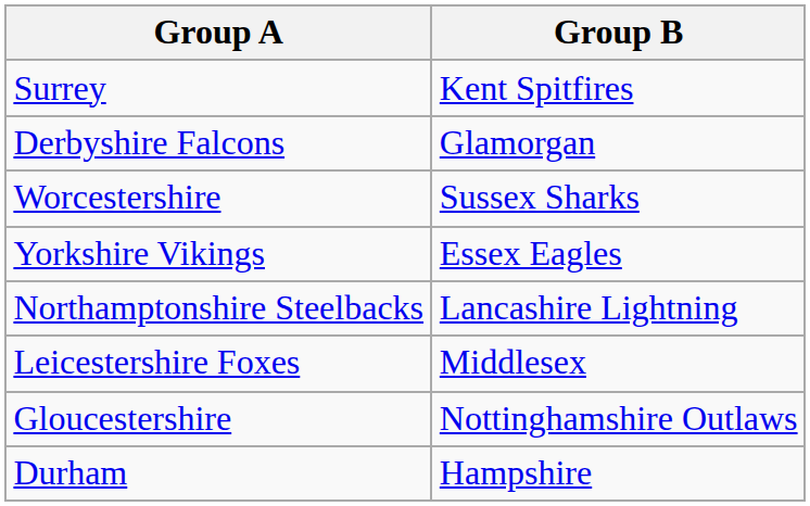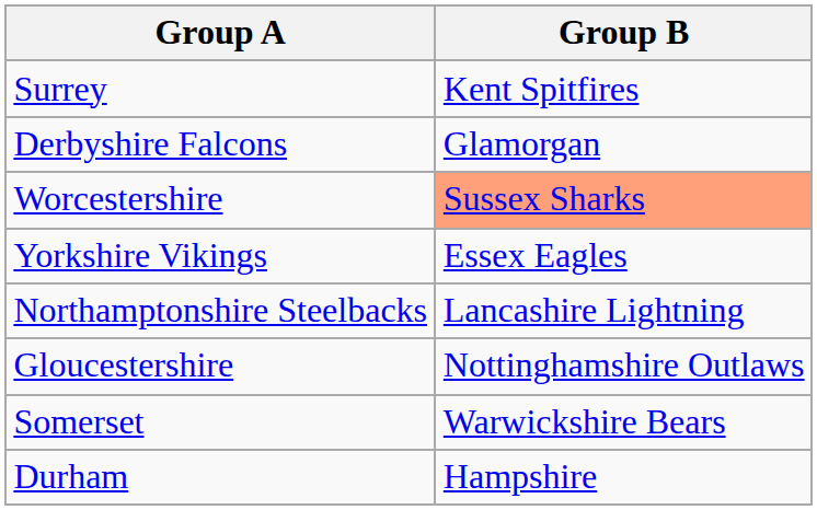 <table class="wikitable">
 <tr>
 <th>Group A</th>
 <th>Group B</th>
 </tr>
 <tr>
 <td><a href='#'>Surrey</a></td>
 <td><a href='#'>Kent Spitfires</a></td>
 </tr>
 <tr>
 <td><a href='#'>Derbyshire Falcons</a></td>
 <td><a href='#'>Glamorgan</a></td>
 </tr>
 <tr>
 <td><a href='#'>Worcestershire</a></td>
-<td><a href='#'>Sussex Sharks</a></td>
+<td style="background: lightsalmon;"><a href='#'>Sussex Sharks</a></td>
 </tr>
 <tr>
 <td><a href='#'>Yorkshire Vikings</a></td>
 <td><a href='#'>Essex Eagles</a></td>
 </tr>
 <tr>
 <td><a href='#'>Northamptonshire Steelbacks</a></td>
 <td><a href='#'>Lancashire Lightning</a></td>
 </tr>
 <tr>
-<td><a href='#'>Leicestershire Foxes</a></td>
-<td><a href='#'>Middlesex</a></td>
+<td><a href='#'>Gloucestershire</a></td>
+<td><a href='#'>Nottinghamshire Outlaws</a></td>
 </tr>
 <tr>
-<td><a href='#'>Gloucestershire</a></td>
-<td><a href='#'>Nottinghamshire Outlaws</a></td>
+<td><a href='#'>Somerset</a></td>
+<td><a href='#'>Warwickshire Bears</a></td>
 </tr>
 <tr>
 <td><a href='#'>Durham</a></td>
 <td><a href='#'>Hampshire</a></td>
 </tr>
 </table>
